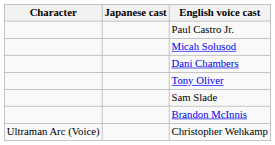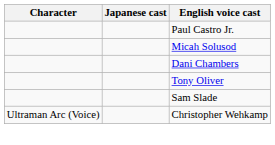 <table class="wikitable">
 <tr>
 <th>Character</th>
 <th>Japanese cast</th>
 <th>English voice cast</th>
 </tr>
 <tr>
 <td></td>
 <td></td>
 <td>Paul Castro Jr.</td>
 </tr>
 <tr>
 <td></td>
 <td></td>
 <td><a href='#'>Micah Solusod</a></td>
 </tr>
 <tr>
 <td></td>
 <td></td>
 <td><a href='#'>Dani Chambers</a></td>
 </tr>
 <tr>
 <td></td>
 <td></td>
 <td><a href='#'>Tony Oliver</a></td>
 </tr>
 <tr>
 <td></td>
 <td></td>
 <td>Sam Slade</td>
 </tr>
 <tr>
-<td></td>
-<td></td>
-<td><a href='#'>Brandon McInnis</a></td>
-</tr>
-<tr>
 <td>Ultraman Arc (Voice)</td>
 <td></td>
 <td>Christopher Wehkamp</td>
 </tr>
 </table>
